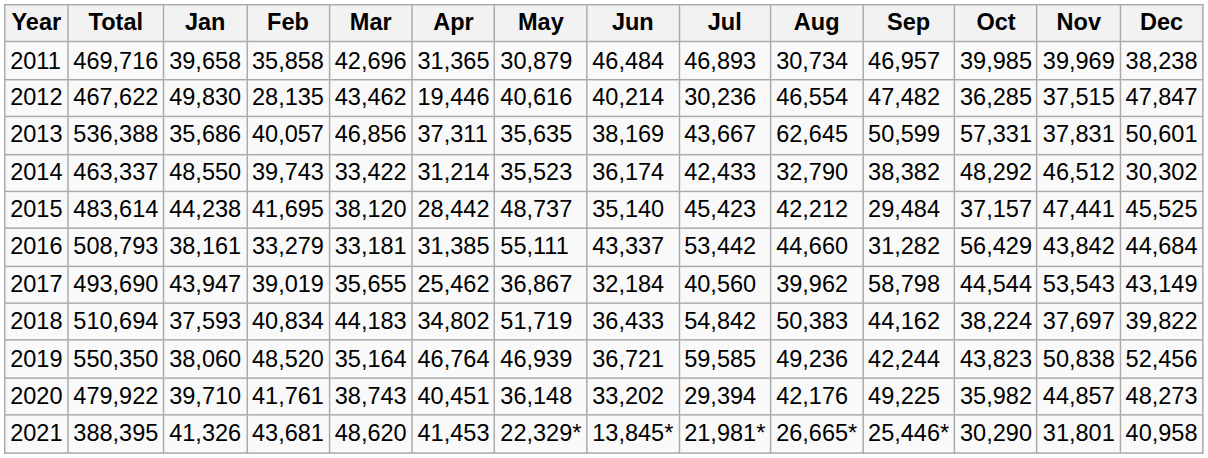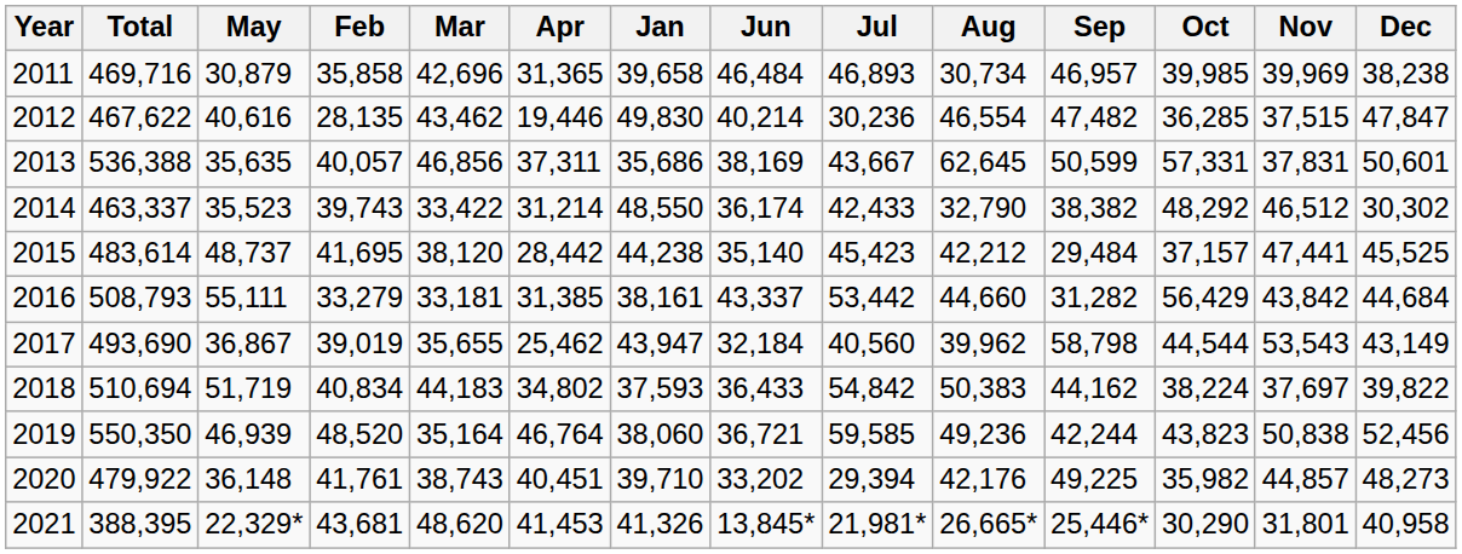 <table class="wikitable">
 <tr>
 <th>Year</th>
 <th>Total</th>
-<th>Jan</th>
+<th>May</th>
 <th>Feb</th>
 <th>Mar</th>
 <th>Apr</th>
-<th>May</th>
+<th>Jan</th>
 <th>Jun</th>
 <th>Jul</th>
 <th>Aug</th>
 <th>Sep</th>
 <th>Oct</th>
 <th>Nov</th>
 <th>Dec</th>
 </tr>
 <tr>
 <td>2011</td>
 <td>469,716</td>
-<td>39,658</td>
+<td>30,879</td>
 <td>35,858</td>
 <td>42,696</td>
 <td>31,365</td>
-<td>30,879</td>
+<td>39,658</td>
 <td>46,484</td>
 <td>46,893</td>
 <td>30,734</td>
 <td>46,957</td>
 <td>39,985</td>
 <td>39,969</td>
 <td>38,238</td>
 </tr>
 <tr>
 <td>2012</td>
 <td>467,622</td>
-<td>49,830</td>
+<td>40,616</td>
 <td>28,135</td>
 <td>43,462</td>
 <td>19,446</td>
-<td>40,616</td>
+<td>49,830</td>
 <td>40,214</td>
 <td>30,236</td>
 <td>46,554</td>
 <td>47,482</td>
 <td>36,285</td>
 <td>37,515</td>
 <td>47,847</td>
 </tr>
 <tr>
 <td>2013</td>
 <td>536,388</td>
-<td>35,686</td>
+<td>35,635</td>
 <td>40,057</td>
 <td>46,856</td>
 <td>37,311</td>
-<td>35,635</td>
+<td>35,686</td>
 <td>38,169</td>
 <td>43,667</td>
 <td>62,645</td>
 <td>50,599</td>
 <td>57,331</td>
 <td>37,831</td>
 <td>50,601</td>
 </tr>
 <tr>
 <td>2014</td>
 <td>463,337</td>
-<td>48,550</td>
+<td>35,523</td>
 <td>39,743</td>
 <td>33,422</td>
 <td>31,214</td>
-<td>35,523</td>
+<td>48,550</td>
 <td>36,174</td>
 <td>42,433</td>
 <td>32,790</td>
 <td>38,382</td>
 <td>48,292</td>
 <td>46,512</td>
 <td>30,302</td>
 </tr>
 <tr>
 <td>2015</td>
 <td>483,614</td>
-<td>44,238</td>
+<td>48,737</td>
 <td>41,695</td>
 <td>38,120</td>
 <td>28,442</td>
-<td>48,737</td>
+<td>44,238</td>
 <td>35,140</td>
 <td>45,423</td>
 <td>42,212</td>
 <td>29,484</td>
 <td>37,157</td>
 <td>47,441</td>
 <td>45,525</td>
 </tr>
 <tr>
 <td>2016</td>
 <td>508,793</td>
-<td>38,161</td>
+<td>55,111</td>
 <td>33,279</td>
 <td>33,181</td>
 <td>31,385</td>
-<td>55,111</td>
+<td>38,161</td>
 <td>43,337</td>
 <td>53,442</td>
 <td>44,660</td>
 <td>31,282</td>
 <td>56,429</td>
 <td>43,842</td>
 <td>44,684</td>
 </tr>
 <tr>
 <td>2017</td>
 <td>493,690</td>
-<td>43,947</td>
+<td>36,867</td>
 <td>39,019</td>
 <td>35,655</td>
 <td>25,462</td>
-<td>36,867</td>
+<td>43,947</td>
 <td>32,184</td>
 <td>40,560</td>
 <td>39,962</td>
 <td>58,798</td>
 <td>44,544</td>
 <td>53,543</td>
 <td>43,149</td>
 </tr>
 <tr>
 <td>2018</td>
 <td>510,694</td>
-<td>37,593</td>
+<td>51,719</td>
 <td>40,834</td>
 <td>44,183</td>
 <td>34,802</td>
-<td>51,719</td>
+<td>37,593</td>
 <td>36,433</td>
 <td>54,842</td>
 <td>50,383</td>
 <td>44,162</td>
 <td>38,224</td>
 <td>37,697</td>
 <td>39,822</td>
 </tr>
 <tr>
 <td>2019</td>
 <td>550,350</td>
-<td>38,060</td>
+<td>46,939</td>
 <td>48,520</td>
 <td>35,164</td>
 <td>46,764</td>
-<td>46,939</td>
+<td>38,060</td>
 <td>36,721</td>
 <td>59,585</td>
 <td>49,236</td>
 <td>42,244</td>
 <td>43,823</td>
 <td>50,838</td>
 <td>52,456</td>
 </tr>
 <tr>
 <td>2020</td>
 <td>479,922</td>
-<td>39,710</td>
+<td>36,148</td>
 <td>41,761</td>
 <td>38,743</td>
 <td>40,451</td>
-<td>36,148</td>
+<td>39,710</td>
 <td>33,202</td>
 <td>29,394</td>
 <td>42,176</td>
 <td>49,225</td>
 <td>35,982</td>
 <td>44,857</td>
 <td>48,273</td>
 </tr>
 <tr>
 <td>2021</td>
 <td>388,395</td>
-<td>41,326</td>
+<td>22,329*</td>
 <td>43,681</td>
 <td>48,620</td>
 <td>41,453</td>
-<td>22,329*</td>
+<td>41,326</td>
 <td>13,845*</td>
 <td>21,981*</td>
 <td>26,665*</td>
 <td>25,446*</td>
 <td>30,290</td>
 <td>31,801</td>
 <td>40,958</td>
 </tr>
 </table>
